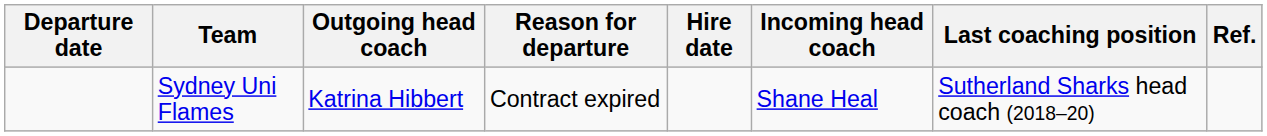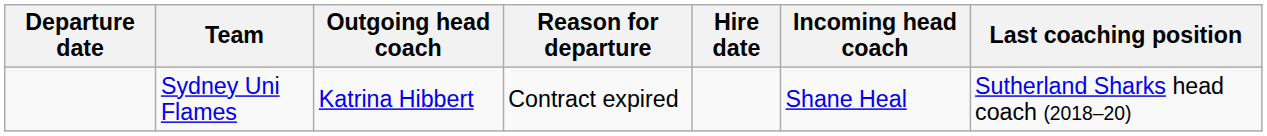 <table class="wikitable sortable">
 <tr>
 <th>Departure date</th>
 <th>Team</th>
 <th>Outgoing head coach</th>
 <th>Reason for departure</th>
 <th>Hire date</th>
 <th>Incoming head coach</th>
 <th class="unsortable">Last coaching position</th>
-<th class="unsortable">Ref.</th>
 </tr>
 <tr>
 <td align=center></td>
 <td><a href='#'>Sydney Uni Flames</a></td>
 <td> <a href='#'>Katrina Hibbert</a></td>
 <td>Contract expired</td>
 <td align=center></td>
 <td> <a href='#'>Shane Heal</a></td>
 <td><a href='#'>Sutherland Sharks</a> head coach <small>(2018–20)</small></td>
-<td></td>
 </tr>
 </table>
